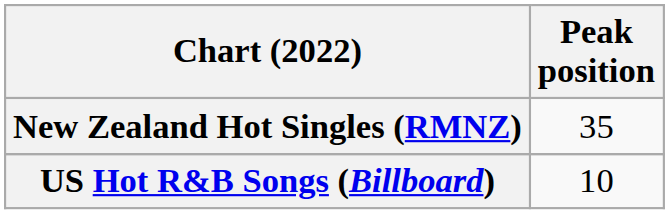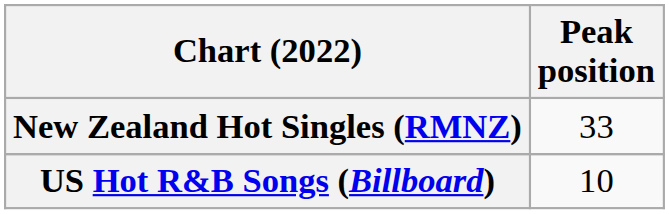 <table class="wikitable sortable plainrowheaders" style="text-align:center">
 <tr>
 <th scope="col">Chart (2022)</th>
 <th scope="col">Peak<br>position</th>
 </tr>
 <tr>
 <th scope="row">New Zealand Hot Singles (<a href='#'>RMNZ</a>)</th>
-<td>35</td>
+<td>33</td>
 </tr>
 <tr>
 </tr>
 <tr>
 </tr>
 <tr>
 <th scope="row">US <a href='#'>Hot R&B Songs</a> (<em><a href='#'>Billboard</a></em>)</th>
 <td>10</td>
 </tr>
 </table>
